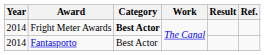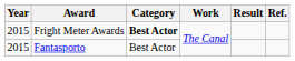 <table class="wikitable">
 <tr>
 <th>Year</th>
 <th>Award</th>
 <th>Category</th>
 <th>Work</th>
 <th>Result</th>
 <th>Ref.</th>
 </tr>
 <tr>
-<td>2014</td>
+<td>2015</td>
 <td>Fright Meter Awards</td>
 <td><strong>Best Actor</strong></td>
 <td rowspan="2"><em><a href='#'>The Canal</a></em></td>
 <td></td>
 <td></td>
 </tr>
 <tr>
-<td>2014</td>
+<td>2015</td>
 <td><a href='#'>Fantasporto</a></td>
 <td>Best Actor</td>
 <td></td>
 <td></td>
 </tr>
 </table>
